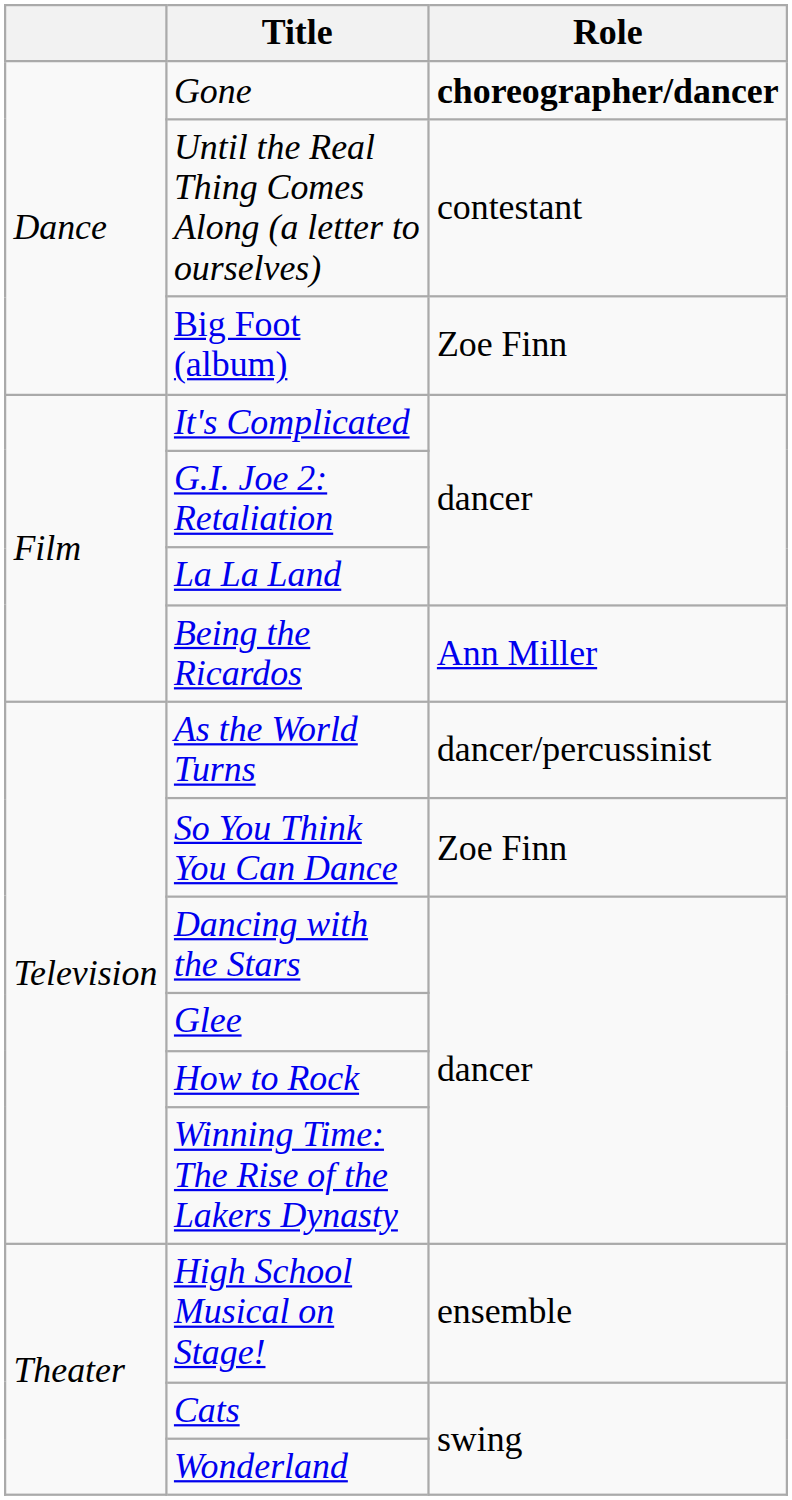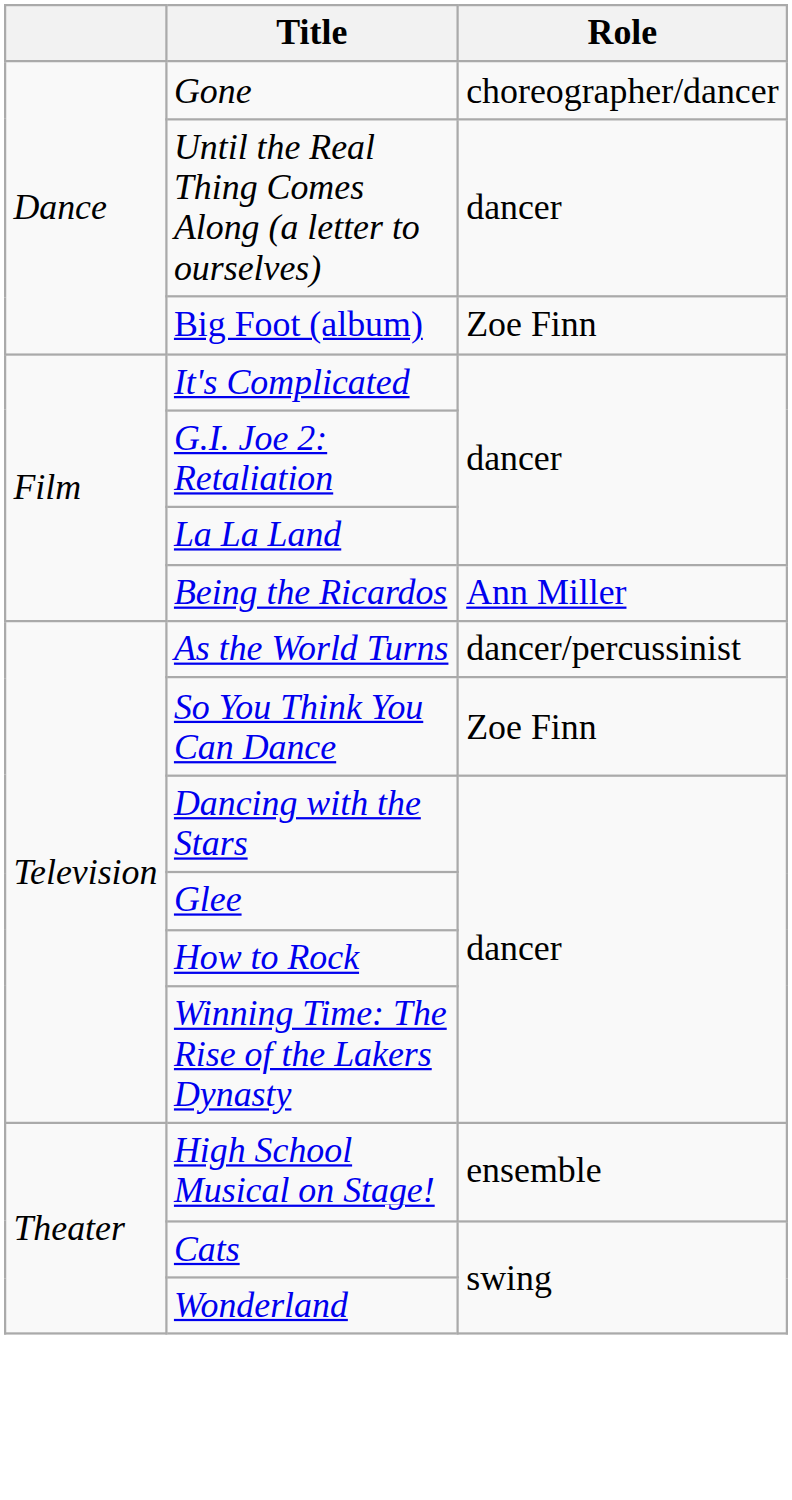 <table class="wikitable" style=width:350px>
 <tr>
 <th></th>
 <th>Title</th>
 <th>Role</th>
 </tr>
 <tr>
 <td rowspan="3"><em>Dance</em></td>
 <td><em>Gone</em></td>
-<td><strong>choreographer/dancer</strong></td>
+<td>choreographer/dancer</td>
 </tr>
 <tr>
 <td><em>Until the Real Thing Comes Along (a letter to ourselves)</em></td>
-<td>contestant</td>
+<td>dancer</td>
 </tr>
 <tr>
 <td><a href='#'>Big Foot (album)</a></td>
 <td>Zoe Finn</td>
 </tr>
 <tr>
 <td rowspan="4"><em>Film</em></td>
 <td><em><a href='#'>It's Complicated</a></em></td>
 <td rowspan="3">dancer</td>
 </tr>
 <tr>
 <td><em><a href='#'>G.I. Joe 2: Retaliation</a></em></td>
 </tr>
 <tr>
 <td><em><a href='#'>La La Land</a></em></td>
 </tr>
 <tr>
 <td><em><a href='#'>Being the Ricardos</a></em></td>
 <td><a href='#'>Ann Miller</a></td>
 </tr>
 <tr>
 <td rowspan="6"><em>Television</em></td>
 <td><em><a href='#'>As the World Turns</a></em></td>
 <td>dancer/percussinist</td>
 </tr>
 <tr>
 <td><em><a href='#'>So You Think You Can Dance</a></em></td>
 <td>Zoe Finn</td>
 </tr>
 <tr>
 <td><em><a href='#'>Dancing with the Stars</a></em></td>
 <td rowspan="4">dancer</td>
 </tr>
 <tr>
 <td><em><a href='#'>Glee</a></em></td>
 </tr>
 <tr>
 <td><em><a href='#'>How to Rock</a></em></td>
 </tr>
 <tr>
 <td><em><a href='#'>Winning Time: The Rise of the Lakers Dynasty</a></em></td>
 </tr>
 <tr>
 <td rowspan="3"><em>Theater</em></td>
 <td><em><a href='#'>High School Musical on Stage!</a></em></td>
 <td>ensemble</td>
 </tr>
 <tr>
 <td><em><a href='#'>Cats</a></em></td>
 <td rowspan=2:>swing</td>
 </tr>
 <tr>
 <td><em><a href='#'>Wonderland</a></em></td>
 </tr>
 </table>
